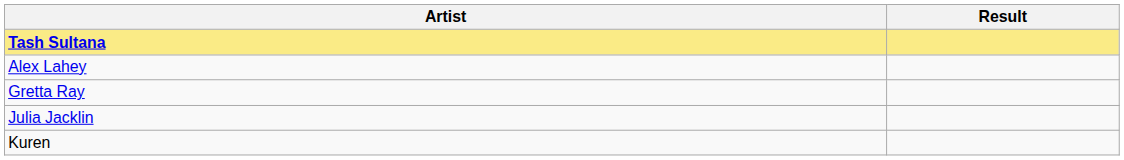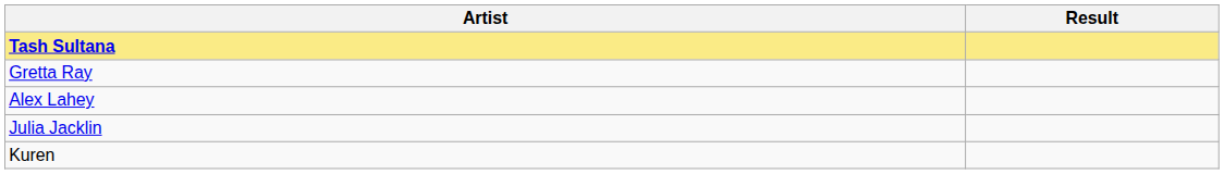 <table class="sortable wikitable">
 <tr>
 <th width="19%">Artist</th>
 <th width="5%">Result</th>
 </tr>
 <tr style="background:#FAEB86">
 <td><strong><a href='#'>Tash Sultana</a></strong></td>
 <td></td>
 </tr>
 <tr>
-<td><a href='#'>Alex Lahey</a></td>
+<td><a href='#'>Gretta Ray</a></td>
 <td></td>
 </tr>
 <tr>
-<td><a href='#'>Gretta Ray</a></td>
+<td><a href='#'>Alex Lahey</a></td>
 <td></td>
 </tr>
 <tr>
 <td><a href='#'>Julia Jacklin</a></td>
 <td></td>
 </tr>
 <tr>
 <td>Kuren</td>
 <td></td>
 </tr>
 </table>
